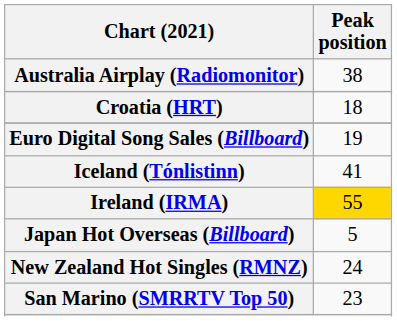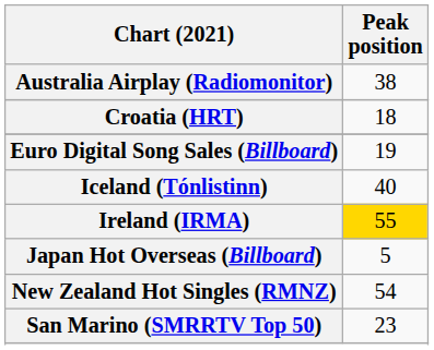 <table class="wikitable sortable plainrowheaders" style="text-align:center;">
 <tr>
 <th>Chart (2021)</th>
 <th>Peak<br>position</th>
 </tr>
 <tr>
 <th scope="row">Australia Airplay (<a href='#'>Radiomonitor</a>)</th>
 <td>38</td>
 </tr>
 <tr>
 </tr>
 <tr>
 <th scope="row">Croatia (<a href='#'>HRT</a>)</th>
 <td>18</td>
 </tr>
 <tr>
 </tr>
 <tr>
 <th scope="row">Euro Digital Song Sales (<a href='#'><em>Billboard</em></a>)</th>
 <td>19</td>
 </tr>
 <tr>
 <th scope="row">Iceland (<a href='#'>Tónlistinn</a>)</th>
-<td>41</td>
+<td>40</td>
 </tr>
 <tr>
 <th scope="row">Ireland (<a href='#'>IRMA</a>)</th>
 <td style="background: gold;">55</td>
 </tr>
 <tr>
 <th scope="row">Japan Hot Overseas (<em><a href='#'>Billboard</a></em>)</th>
 <td>5</td>
 </tr>
 <tr>
 <th scope="row">New Zealand Hot Singles (<a href='#'>RMNZ</a>)</th>
-<td>24</td>
+<td>54</td>
 </tr>
 <tr>
 <th scope="row">San Marino (<a href='#'>SMRRTV Top 50</a>)</th>
 <td>23</td>
 </tr>
 <tr>
 </tr>
 <tr>
 </tr>
 <tr>
 </tr>
 </table>
